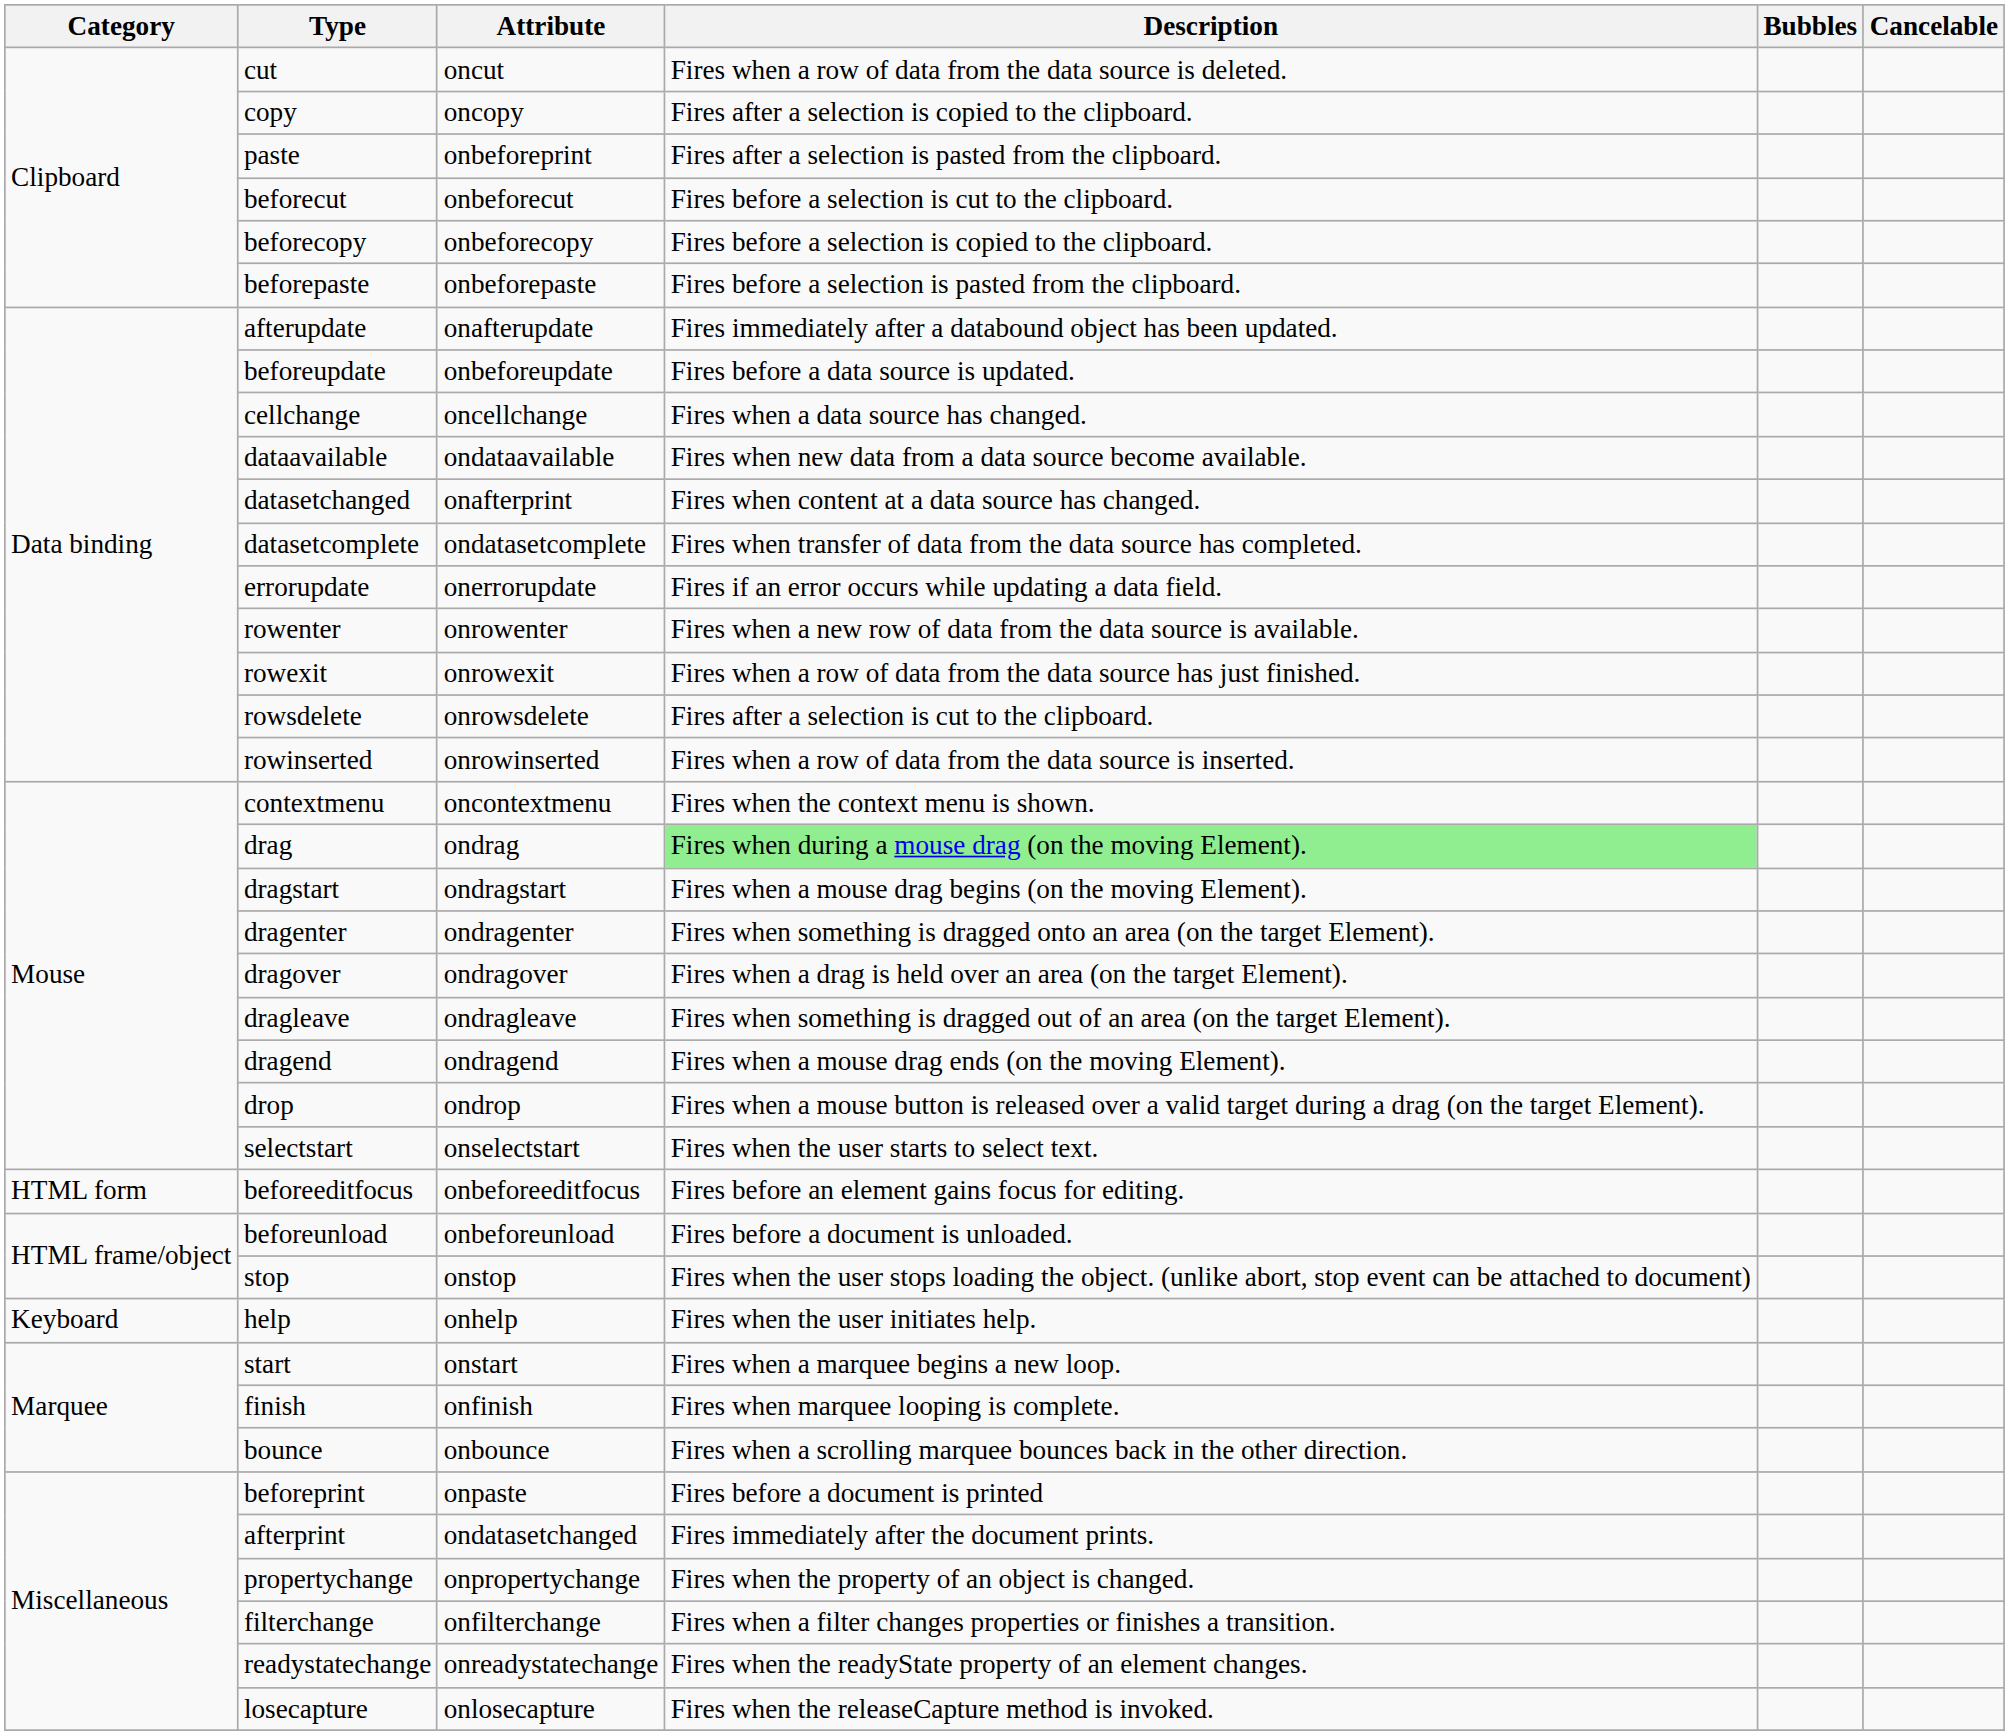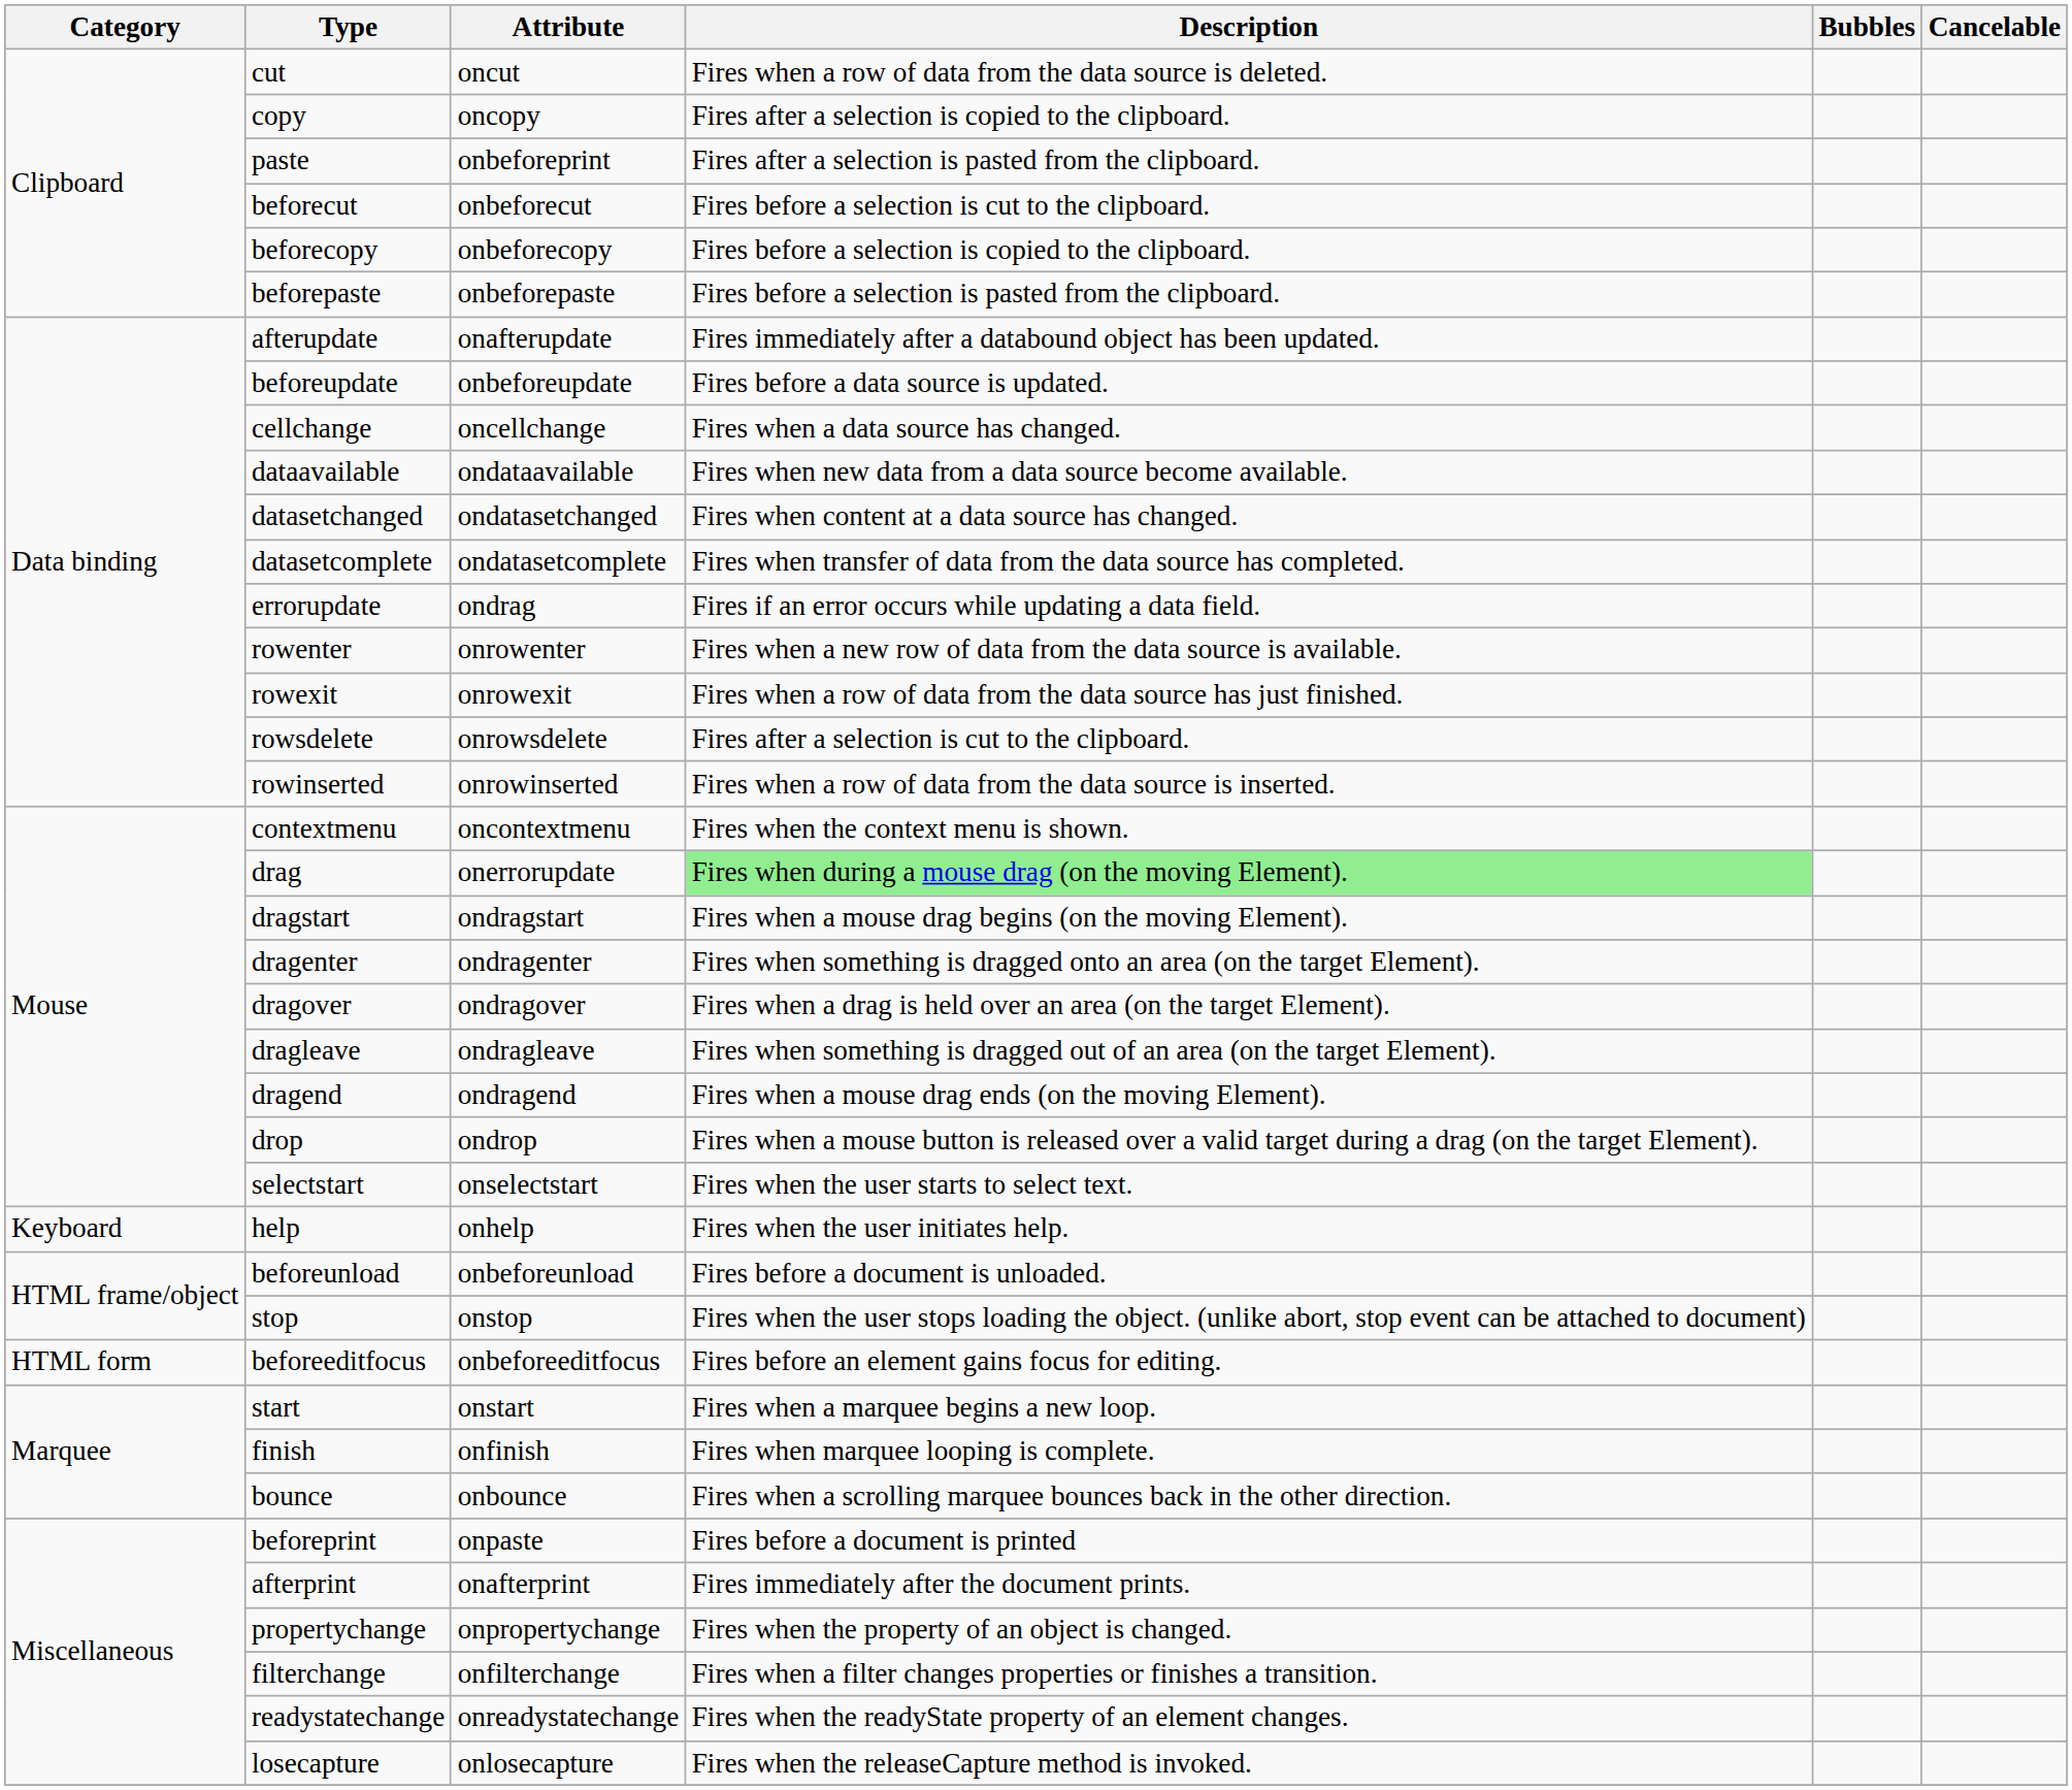 <table class="wikitable">
 <tr>
 <th>Category</th>
 <th>Type</th>
 <th>Attribute</th>
 <th>Description</th>
 <th>Bubbles</th>
 <th>Cancelable</th>
 </tr>
 <tr>
 <td rowspan=6>Clipboard</td>
 <td>cut</td>
 <td>oncut</td>
 <td>Fires when a row of data from the data source is deleted.</td>
 <td></td>
 <td></td>
 </tr>
 <tr>
 <td>copy</td>
 <td>oncopy</td>
 <td>Fires after a selection is copied to the clipboard.</td>
 <td></td>
 <td></td>
 </tr>
 <tr>
 <td>paste</td>
 <td>onbeforeprint</td>
 <td>Fires after a selection is pasted from the clipboard.</td>
 <td></td>
 <td></td>
 </tr>
 <tr>
 <td>beforecut</td>
 <td>onbeforecut</td>
 <td>Fires before a selection is cut to the clipboard.</td>
 <td></td>
 <td></td>
 </tr>
 <tr>
 <td>beforecopy</td>
 <td>onbeforecopy</td>
 <td>Fires before a selection is copied to the clipboard.</td>
 <td></td>
 <td></td>
 </tr>
 <tr>
 <td>beforepaste</td>
 <td>onbeforepaste</td>
 <td>Fires before a selection is pasted from the clipboard.</td>
 <td></td>
 <td></td>
 </tr>
 <tr>
 <td rowspan=11>Data binding</td>
 <td>afterupdate</td>
 <td>onafterupdate</td>
 <td>Fires immediately after a databound object has been updated.</td>
 <td></td>
 <td></td>
 </tr>
 <tr>
 <td>beforeupdate</td>
 <td>onbeforeupdate</td>
 <td>Fires before a data source is updated.</td>
 <td></td>
 <td></td>
 </tr>
 <tr>
 <td>cellchange</td>
 <td>oncellchange</td>
 <td>Fires when a data source has changed.</td>
 <td></td>
 <td></td>
 </tr>
 <tr>
 <td>dataavailable</td>
 <td>ondataavailable</td>
 <td>Fires when new data from a data source become available.</td>
 <td></td>
 <td></td>
 </tr>
 <tr>
 <td>datasetchanged</td>
-<td>onafterprint</td>
+<td>ondatasetchanged</td>
 <td>Fires when content at a data source has changed.</td>
 <td></td>
 <td></td>
 </tr>
 <tr>
 <td>datasetcomplete</td>
 <td>ondatasetcomplete</td>
 <td>Fires when transfer of data from the data source has completed.</td>
 <td></td>
 <td></td>
 </tr>
 <tr>
 <td>errorupdate</td>
-<td>onerrorupdate</td>
+<td>ondrag</td>
 <td>Fires if an error occurs while updating a data field.</td>
 <td></td>
 <td></td>
 </tr>
 <tr>
 <td>rowenter</td>
 <td>onrowenter</td>
 <td>Fires when a new row of data from the data source is available.</td>
 <td></td>
 <td></td>
 </tr>
 <tr>
 <td>rowexit</td>
 <td>onrowexit</td>
 <td>Fires when a row of data from the data source has just finished.</td>
 <td></td>
 <td></td>
 </tr>
 <tr>
 <td>rowsdelete</td>
 <td>onrowsdelete</td>
 <td>Fires after a selection is cut to the clipboard.</td>
 <td></td>
 <td></td>
 </tr>
 <tr>
 <td>rowinserted</td>
 <td>onrowinserted</td>
 <td>Fires when a row of data from the data source is inserted.</td>
 <td></td>
 <td></td>
 </tr>
 <tr>
 <td rowspan=9>Mouse</td>
 <td>contextmenu</td>
 <td>oncontextmenu</td>
 <td>Fires when the context menu is shown.</td>
 <td></td>
 <td></td>
 </tr>
 <tr>
 <td>drag</td>
-<td>ondrag</td>
+<td>onerrorupdate</td>
 <td style="background: lightgreen;">Fires when during a <a href='#'>mouse drag</a> (on the moving Element).</td>
 <td></td>
 <td></td>
 </tr>
 <tr>
 <td>dragstart</td>
 <td>ondragstart</td>
 <td>Fires when a mouse drag begins (on the moving Element).</td>
 <td></td>
 <td></td>
 </tr>
 <tr>
 <td>dragenter</td>
 <td>ondragenter</td>
 <td>Fires when something is dragged onto an area (on the target Element).</td>
 <td></td>
 <td></td>
 </tr>
 <tr>
 <td>dragover</td>
 <td>ondragover</td>
 <td>Fires when a drag is held over an area (on the target Element).</td>
 <td></td>
 <td></td>
 </tr>
 <tr>
 <td>dragleave</td>
 <td>ondragleave</td>
 <td>Fires when something is dragged out of an area (on the target Element).</td>
 <td></td>
 <td></td>
 </tr>
 <tr>
 <td>dragend</td>
 <td>ondragend</td>
 <td>Fires when a mouse drag ends (on the moving Element).</td>
 <td></td>
 <td></td>
 </tr>
 <tr>
 <td>drop</td>
 <td>ondrop</td>
 <td>Fires when a mouse button is released over a valid target during a drag (on the target Element).</td>
 <td></td>
 <td></td>
 </tr>
 <tr>
 <td>selectstart</td>
 <td>onselectstart</td>
 <td>Fires when the user starts to select text.</td>
 <td></td>
 <td></td>
 </tr>
 <tr>
-<td>HTML form</td>
-<td>beforeeditfocus</td>
-<td>onbeforeeditfocus</td>
-<td>Fires before an element gains focus for editing.</td>
+<td>Keyboard</td>
+<td>help</td>
+<td>onhelp</td>
+<td>Fires when the user initiates help.</td>
 <td></td>
 <td></td>
 </tr>
 <tr>
 <td rowspan=2>HTML frame/object</td>
 <td>beforeunload</td>
 <td>onbeforeunload</td>
 <td>Fires before a document is unloaded.</td>
 <td></td>
 <td></td>
 </tr>
 <tr>
 <td>stop</td>
 <td>onstop</td>
 <td>Fires when the user stops loading the object. (unlike abort, stop event can be attached to document)</td>
 <td></td>
 <td></td>
 </tr>
 <tr>
-<td>Keyboard</td>
-<td>help</td>
-<td>onhelp</td>
-<td>Fires when the user initiates help.</td>
+<td>HTML form</td>
+<td>beforeeditfocus</td>
+<td>onbeforeeditfocus</td>
+<td>Fires before an element gains focus for editing.</td>
 <td></td>
 <td></td>
 </tr>
 <tr>
 <td rowspan=3>Marquee</td>
 <td>start</td>
 <td>onstart</td>
 <td>Fires when a marquee begins a new loop.</td>
 <td></td>
 <td></td>
 </tr>
 <tr>
 <td>finish</td>
 <td>onfinish</td>
 <td>Fires when marquee looping is complete.</td>
 <td></td>
 <td></td>
 </tr>
 <tr>
 <td>bounce</td>
 <td>onbounce</td>
 <td>Fires when a scrolling marquee bounces back in the other direction.</td>
 <td></td>
 <td></td>
 </tr>
 <tr>
 <td rowspan=6>Miscellaneous</td>
 <td>beforeprint</td>
 <td>onpaste</td>
 <td>Fires before a document is printed</td>
 <td></td>
 <td></td>
 </tr>
 <tr>
 <td>afterprint</td>
-<td>ondatasetchanged</td>
+<td>onafterprint</td>
 <td>Fires immediately after the document prints.</td>
 <td></td>
 <td></td>
 </tr>
 <tr>
 <td>propertychange</td>
 <td>onpropertychange</td>
 <td>Fires when the property of an object is changed.</td>
 <td></td>
 <td></td>
 </tr>
 <tr>
 <td>filterchange</td>
 <td>onfilterchange</td>
 <td>Fires when a filter changes properties or finishes a transition.</td>
 <td></td>
 <td></td>
 </tr>
 <tr>
 <td>readystatechange</td>
 <td>onreadystatechange</td>
 <td>Fires when the readyState property of an element changes.</td>
 <td></td>
 <td></td>
 </tr>
 <tr>
 <td>losecapture</td>
 <td>onlosecapture</td>
 <td>Fires when the releaseCapture method is invoked.</td>
 <td></td>
 <td></td>
 </tr>
 <tr>
 </tr>
 </table>
